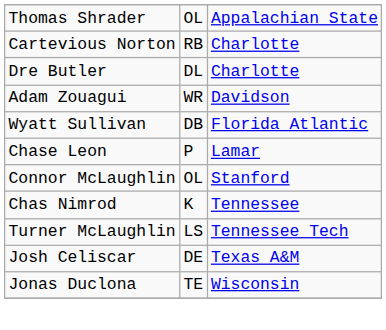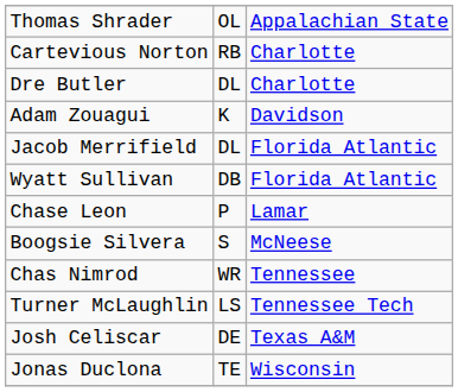 <table class="wikitable sortable">
 <tr>
 </tr>
 <tr>
 <td>Thomas Shrader</td>
 <td>OL</td>
 <td><a href='#'>Appalachian State</a></td>
 </tr>
 <tr>
 <td>Cartevious Norton</td>
 <td>RB</td>
 <td><a href='#'>Charlotte</a></td>
 </tr>
 <tr>
 <td>Dre Butler</td>
 <td>DL</td>
 <td><a href='#'>Charlotte</a></td>
 </tr>
 <tr>
 <td>Adam Zouagui</td>
-<td>WR</td>
+<td>K</td>
 <td><a href='#'>Davidson</a></td>
+</tr>
+<tr>
+<td>Jacob Merrifield</td>
+<td>DL</td>
+<td><a href='#'>Florida Atlantic</a></td>
 </tr>
 <tr>
 <td>Wyatt Sullivan</td>
 <td>DB</td>
 <td><a href='#'>Florida Atlantic</a></td>
 </tr>
 <tr>
 <td>Chase Leon</td>
 <td>P</td>
 <td><a href='#'>Lamar</a></td>
 </tr>
 <tr>
-<td>Connor McLaughlin</td>
-<td>OL</td>
-<td><a href='#'>Stanford</a></td>
+<td>Boogsie Silvera</td>
+<td>S</td>
+<td><a href='#'>McNeese</a></td>
 </tr>
 <tr>
 <td>Chas Nimrod</td>
-<td>K</td>
+<td>WR</td>
 <td><a href='#'>Tennessee</a></td>
 </tr>
 <tr>
 <td>Turner McLaughlin</td>
 <td>LS</td>
 <td><a href='#'>Tennessee Tech</a></td>
 </tr>
 <tr>
 <td>Josh Celiscar</td>
 <td>DE</td>
 <td><a href='#'>Texas A&M</a></td>
 </tr>
 <tr>
 <td>Jonas Duclona</td>
 <td>TE</td>
 <td><a href='#'>Wisconsin</a></td>
 </tr>
 <tr>
 </tr>
 </table>
